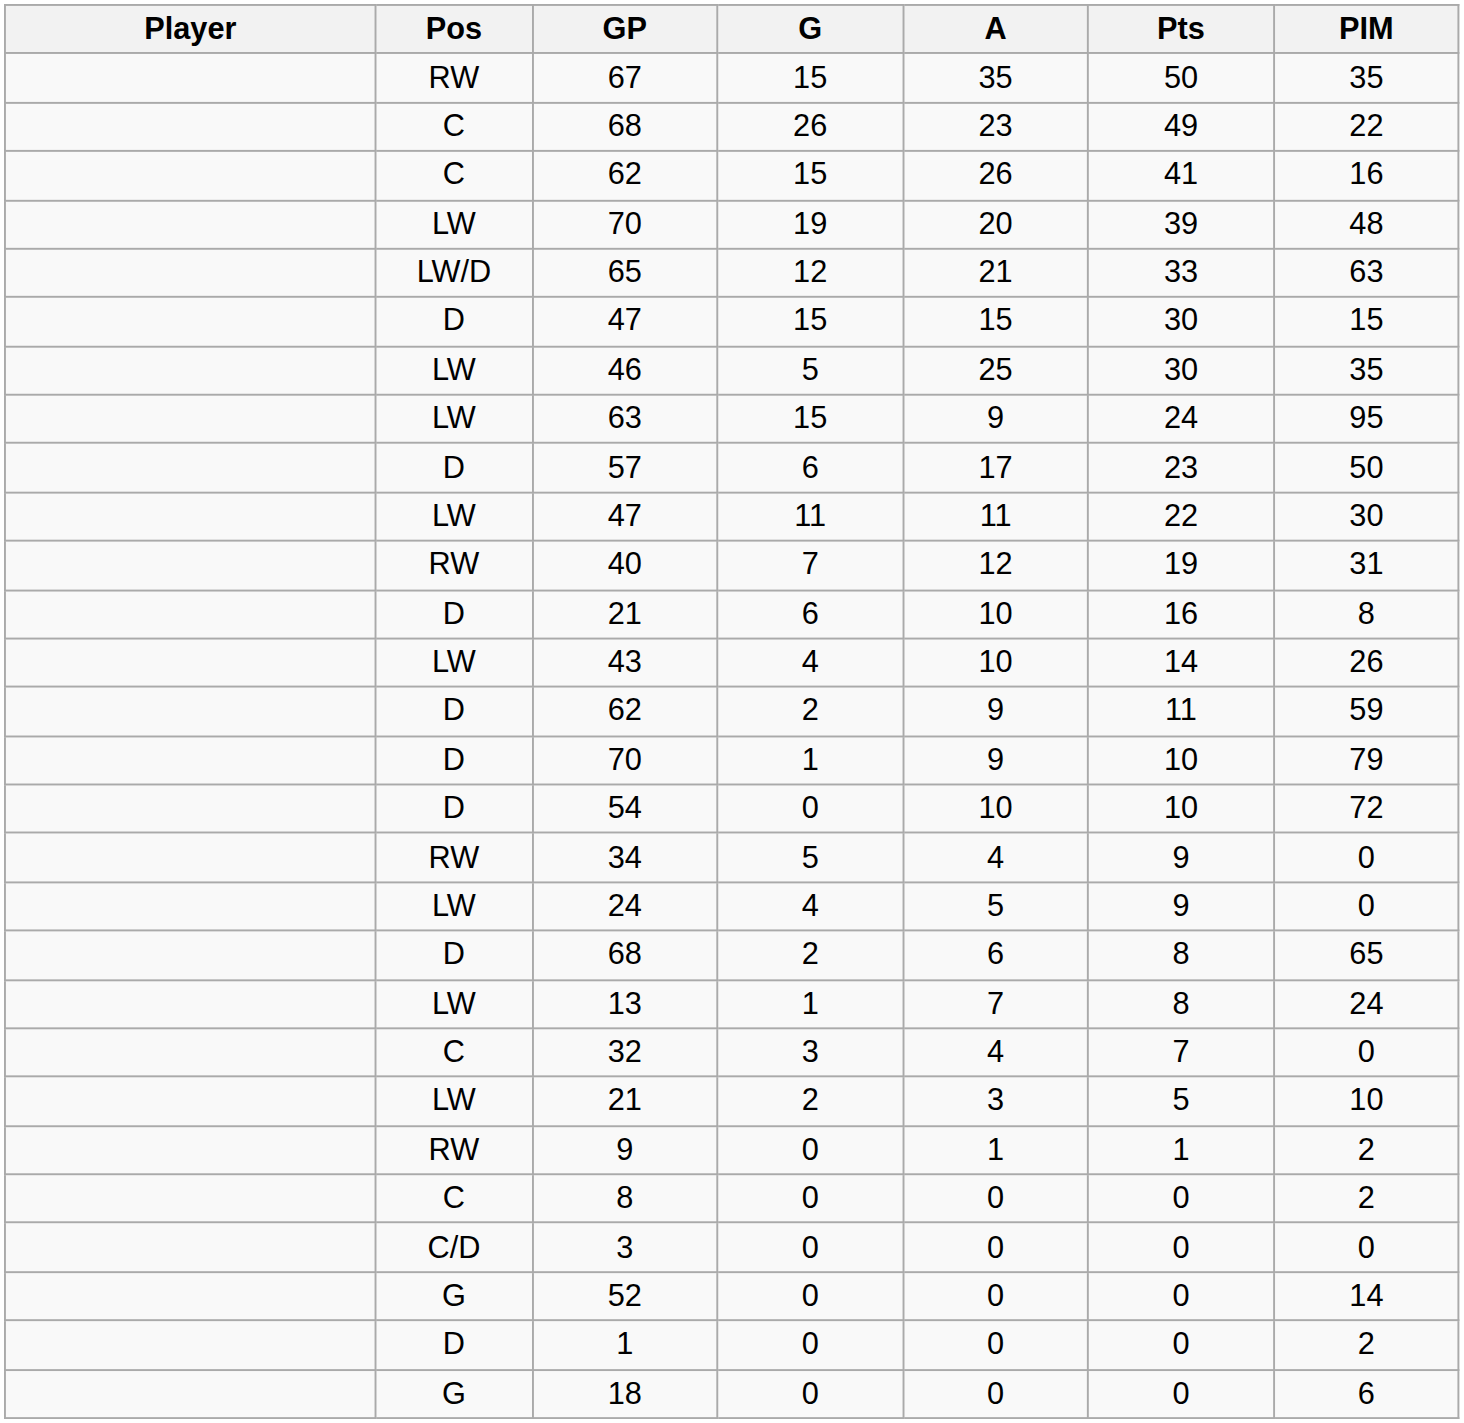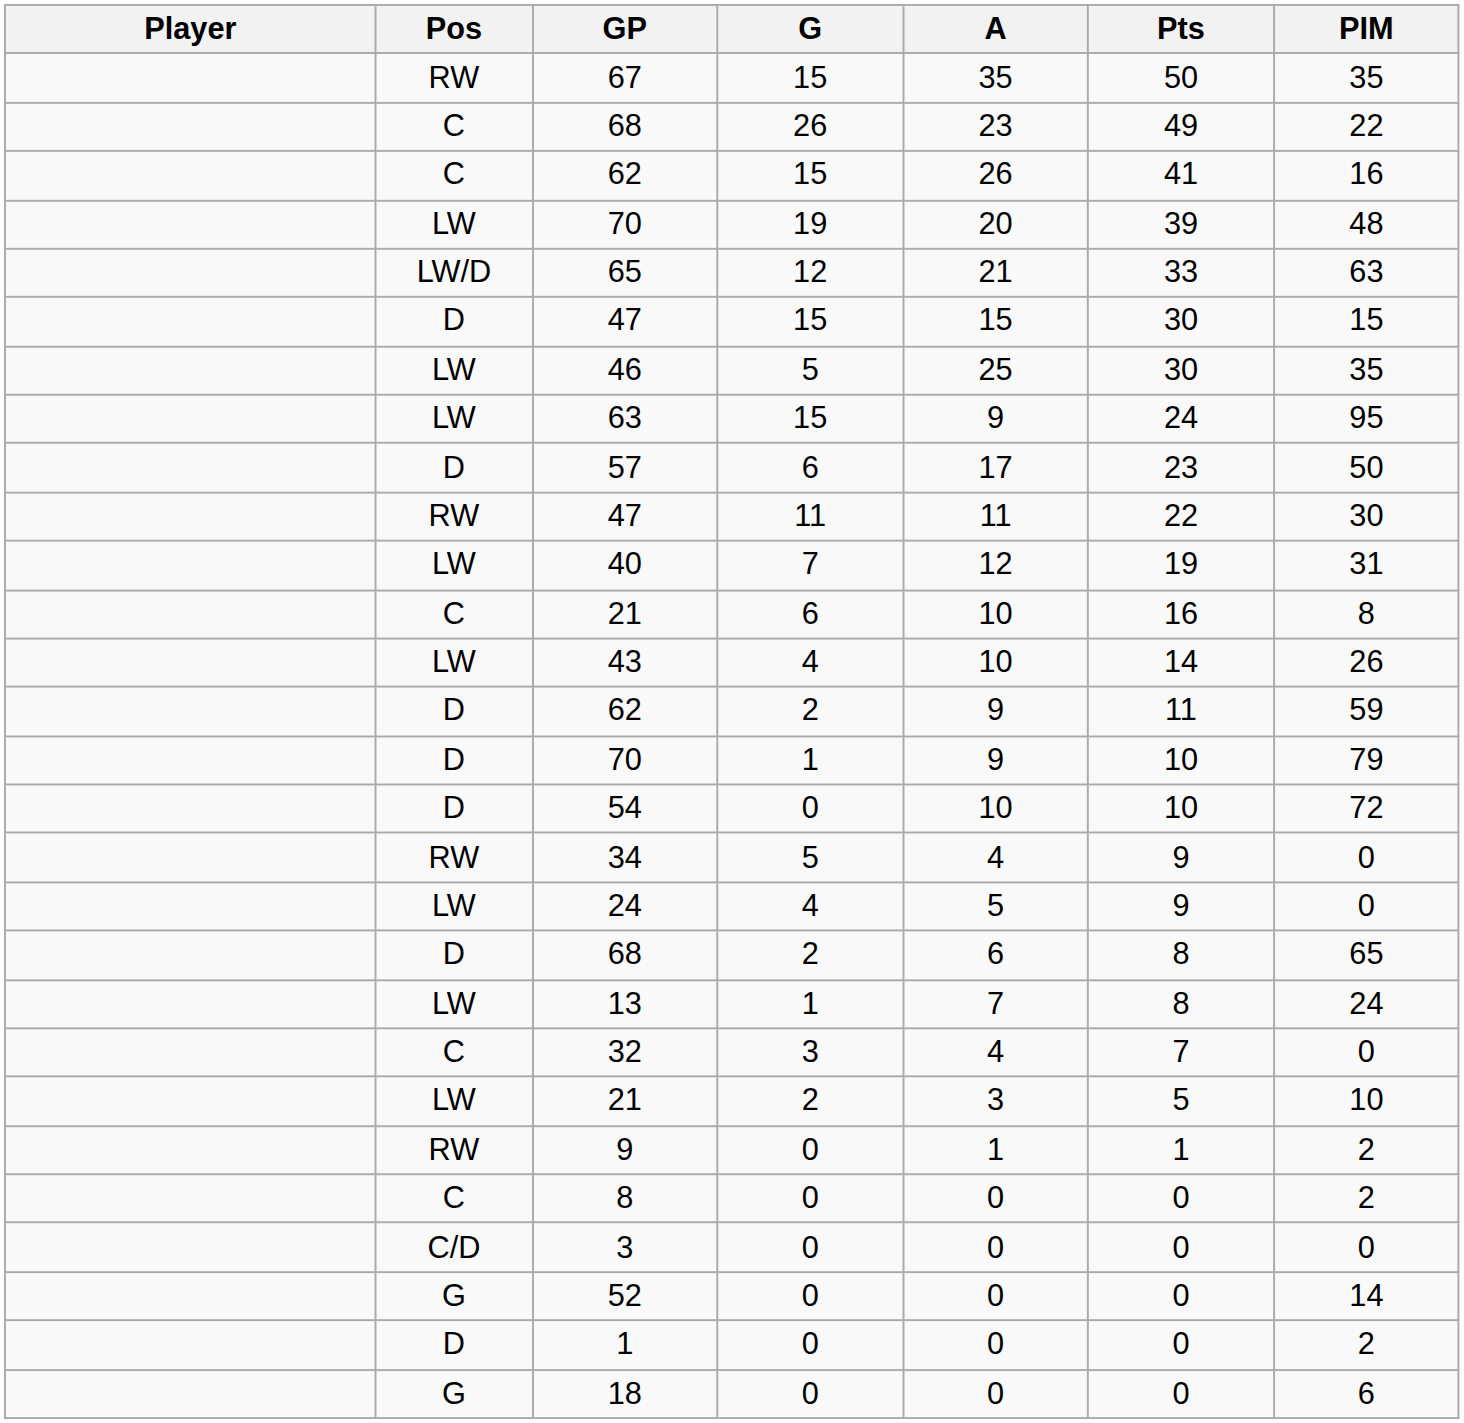 <table class="wikitable sortable" width="60%">
 <tr ALIGN="center">
 <th bgcolor="#DDDDFF" width="10%">Player</th>
 <th bgcolor="#DDDDFF" width="3%" title="Position">Pos</th>
 <th bgcolor="#DDDDFF" width="5%" title="Games played">GP</th>
 <th bgcolor="#DDDDFF" width="5%" title="Goals">G</th>
 <th bgcolor="#DDDDFF" width="5%" title="Assists">A</th>
 <th bgcolor="#DDDDFF" width="5%" title="Points">Pts</th>
 <th bgcolor="#DDDDFF" width="5%" title="Penalties in Minutes">PIM</th>
 </tr>
 <tr align="center">
 <td align="right"></td>
 <td>RW</td>
 <td>67</td>
 <td>15</td>
 <td>35</td>
 <td>50</td>
 <td>35</td>
 </tr>
 <tr align="center">
 <td align="right"></td>
 <td>C</td>
 <td>68</td>
 <td>26</td>
 <td>23</td>
 <td>49</td>
 <td>22</td>
 </tr>
 <tr align="center">
 <td align="right"></td>
 <td>C</td>
 <td>62</td>
 <td>15</td>
 <td>26</td>
 <td>41</td>
 <td>16</td>
 </tr>
 <tr align="center">
 <td align="right"></td>
 <td>LW</td>
 <td>70</td>
 <td>19</td>
 <td>20</td>
 <td>39</td>
 <td>48</td>
 </tr>
 <tr align="center">
 <td align="right"></td>
 <td>LW/D</td>
 <td>65</td>
 <td>12</td>
 <td>21</td>
 <td>33</td>
 <td>63</td>
 </tr>
 <tr align="center">
 <td align="right"></td>
 <td>D</td>
 <td>47</td>
 <td>15</td>
 <td>15</td>
 <td>30</td>
 <td>15</td>
 </tr>
 <tr align="center">
 <td align="right"></td>
 <td>LW</td>
 <td>46</td>
 <td>5</td>
 <td>25</td>
 <td>30</td>
 <td>35</td>
 </tr>
 <tr align="center">
 <td align="right"></td>
 <td>LW</td>
 <td>63</td>
 <td>15</td>
 <td>9</td>
 <td>24</td>
 <td>95</td>
 </tr>
 <tr align="center">
 <td align="right"></td>
 <td>D</td>
 <td>57</td>
 <td>6</td>
 <td>17</td>
 <td>23</td>
 <td>50</td>
 </tr>
 <tr align="center">
 <td align="right"></td>
-<td>LW</td>
+<td>RW</td>
 <td>47</td>
 <td>11</td>
 <td>11</td>
 <td>22</td>
 <td>30</td>
 </tr>
 <tr align="center">
 <td align="right"></td>
-<td>RW</td>
+<td>LW</td>
 <td>40</td>
 <td>7</td>
 <td>12</td>
 <td>19</td>
 <td>31</td>
 </tr>
 <tr align="center">
 <td align="right"></td>
-<td>D</td>
+<td>C</td>
 <td>21</td>
 <td>6</td>
 <td>10</td>
 <td>16</td>
 <td>8</td>
 </tr>
 <tr align="center">
 <td align="right"></td>
 <td>LW</td>
 <td>43</td>
 <td>4</td>
 <td>10</td>
 <td>14</td>
 <td>26</td>
 </tr>
 <tr align="center">
 <td align="right"></td>
 <td>D</td>
 <td>62</td>
 <td>2</td>
 <td>9</td>
 <td>11</td>
 <td>59</td>
 </tr>
 <tr align="center">
 <td align="right"></td>
 <td>D</td>
 <td>70</td>
 <td>1</td>
 <td>9</td>
 <td>10</td>
 <td>79</td>
 </tr>
 <tr align="center">
 <td align="right"></td>
 <td>D</td>
 <td>54</td>
 <td>0</td>
 <td>10</td>
 <td>10</td>
 <td>72</td>
 </tr>
 <tr align="center">
 <td align="right"></td>
 <td>RW</td>
 <td>34</td>
 <td>5</td>
 <td>4</td>
 <td>9</td>
 <td>0</td>
 </tr>
 <tr align="center">
 <td align="right"></td>
 <td>LW</td>
 <td>24</td>
 <td>4</td>
 <td>5</td>
 <td>9</td>
 <td>0</td>
 </tr>
 <tr align="center">
 <td align="right"></td>
 <td>D</td>
 <td>68</td>
 <td>2</td>
 <td>6</td>
 <td>8</td>
 <td>65</td>
 </tr>
 <tr align="center">
 <td align="right"></td>
 <td>LW</td>
 <td>13</td>
 <td>1</td>
 <td>7</td>
 <td>8</td>
 <td>24</td>
 </tr>
 <tr align="center">
 <td align="right"></td>
 <td>C</td>
 <td>32</td>
 <td>3</td>
 <td>4</td>
 <td>7</td>
 <td>0</td>
 </tr>
 <tr align="center">
 <td align="right"></td>
 <td>LW</td>
 <td>21</td>
 <td>2</td>
 <td>3</td>
 <td>5</td>
 <td>10</td>
 </tr>
 <tr align="center">
 <td align="right"></td>
 <td>RW</td>
 <td>9</td>
 <td>0</td>
 <td>1</td>
 <td>1</td>
 <td>2</td>
 </tr>
 <tr align="center">
 <td align="right"></td>
 <td>C</td>
 <td>8</td>
 <td>0</td>
 <td>0</td>
 <td>0</td>
 <td>2</td>
 </tr>
 <tr align="center">
 <td align="right"></td>
 <td>C/D</td>
 <td>3</td>
 <td>0</td>
 <td>0</td>
 <td>0</td>
 <td>0</td>
 </tr>
 <tr align="center">
 <td align="right"></td>
 <td>G</td>
 <td>52</td>
 <td>0</td>
 <td>0</td>
 <td>0</td>
 <td>14</td>
 </tr>
 <tr align="center">
 <td align="right"></td>
 <td>D</td>
 <td>1</td>
 <td>0</td>
 <td>0</td>
 <td>0</td>
 <td>2</td>
 </tr>
 <tr align="center">
 <td align="right"></td>
 <td>G</td>
 <td>18</td>
 <td>0</td>
 <td>0</td>
 <td>0</td>
 <td>6</td>
 </tr>
 </table>
